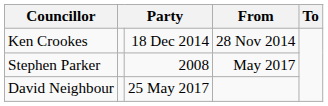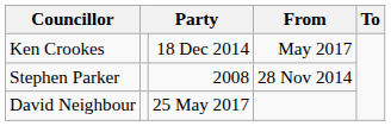 <table class=wikitable>
 <tr>
 <th>Councillor</th>
 <th colspan=2>Party</th>
 <th>From</th>
 <th>To</th>
 </tr>
 <tr>
 <td>Ken Crookes</td>
 <td></td>
 <td align=right>18 Dec 2014</td>
-<td align=right>28 Nov 2014</td>
+<td align=right>May 2017</td>
 </tr>
 <tr>
 <td>Stephen Parker</td>
 <td></td>
 <td align=right>2008</td>
-<td align=right>May 2017</td>
+<td align=right>28 Nov 2014</td>
 </tr>
 <tr>
 <td>David Neighbour</td>
 <td></td>
 <td align=right>25 May 2017</td>
 <td></td>
 </tr>
 </table>
